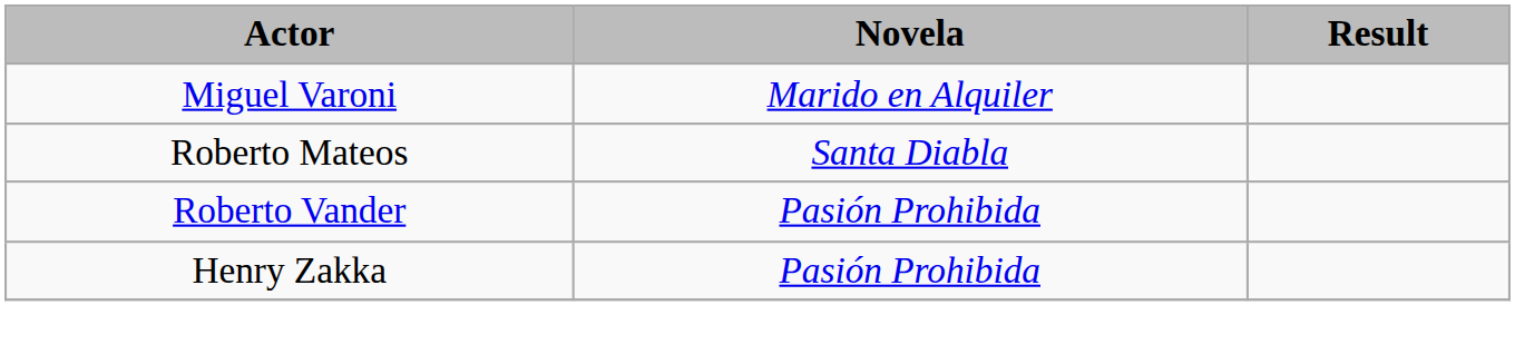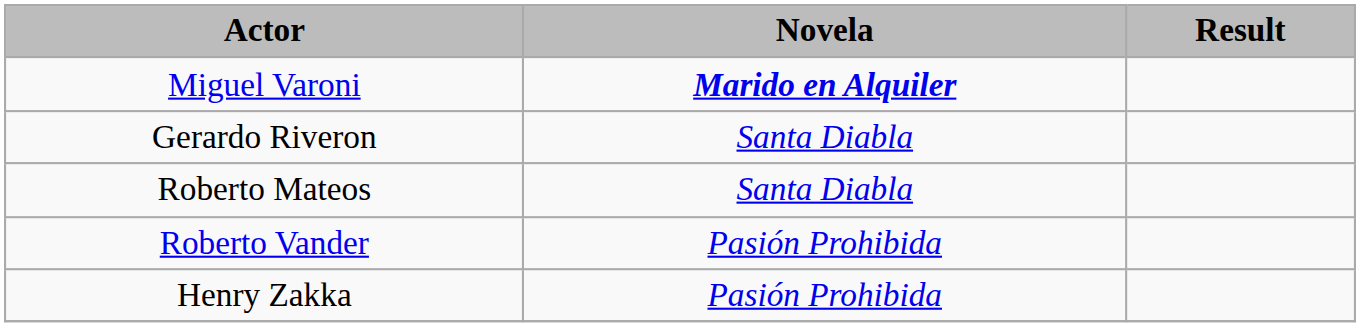 <table class="wikitable" width=650px>
 <tr style="text-align: center; top">
 <th style="background:#bcbcbc;">Actor</th>
 <th style="background:#bcbcbc;">Novela</th>
 <th style="background:#bcbcbc;">Result</th>
 </tr>
 <tr style="text-align: center; top">
 <td><a href='#'>Miguel Varoni</a></td>
-<td><em><a href='#'>Marido en Alquiler</a></em></td>
+<td><strong><em><a href='#'>Marido en Alquiler</a></em></strong></td>
+<td></td>
+</tr>
+<tr style="text-align: center; top">
+<td>Gerardo Riveron</td>
+<td><em><a href='#'>Santa Diabla</a></em></td>
 <td></td>
 </tr>
 <tr style="text-align: center; top">
 <td>Roberto Mateos</td>
 <td><em><a href='#'>Santa Diabla</a></em></td>
 <td></td>
 </tr>
 <tr style="text-align: center; top">
 <td><a href='#'>Roberto Vander</a></td>
 <td><em><a href='#'>Pasión Prohibida</a></em></td>
 <td></td>
 </tr>
 <tr style="text-align: center; top">
 <td>Henry Zakka</td>
 <td><em><a href='#'>Pasión Prohibida</a></em></td>
 <td></td>
 </tr>
 <tr style="text-align: center; top">
 </tr>
 </table>
